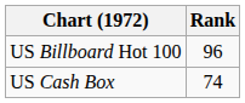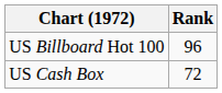 <table class="wikitable">
 <tr>
 <th>Chart (1972)</th>
 <th style="text-align:center;">Rank</th>
 </tr>
 <tr>
 <td>US <em>Billboard</em> Hot 100</td>
 <td style="text-align:center;">96</td>
 </tr>
 <tr>
 <td>US <em>Cash Box</em> </td>
-<td style="text-align:center;">74</td>
+<td style="text-align:center;">72</td>
 </tr>
 <tr>
 </tr>
 </table>
